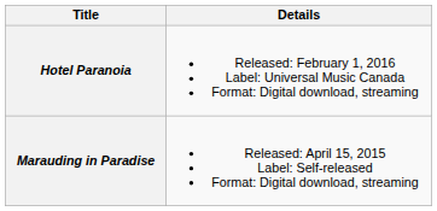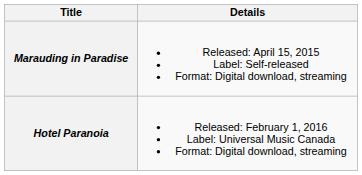 <table class="wikitable plainrowheaders" style="text-align:center;">
 <tr>
 <th scope="col" style="width:12em;">Title</th>
 <th scope="col" style="width:20em;">Details</th>
 </tr>
 <tr>
+<th scope="row"><em>Marauding in Paradise</em></th>
+<td><br><ul><li>Released: April 15, 2015</li><li>Label: Self-released</li><li>Format: Digital download, streaming</li></ul></td>
+</tr>
+<tr>
 <th scope="row"><em>Hotel Paranoia</em></th>
 <td><br><ul><li>Released: February 1, 2016</li><li>Label: Universal Music Canada</li><li>Format: Digital download, streaming</li></ul></td>
 </tr>
-<tr>
-<th scope="row"><em>Marauding in Paradise</em></th>
-<td><br><ul><li>Released: April 15, 2015</li><li>Label: Self-released</li><li>Format: Digital download, streaming</li></ul></td>
-</tr>
 </table>
